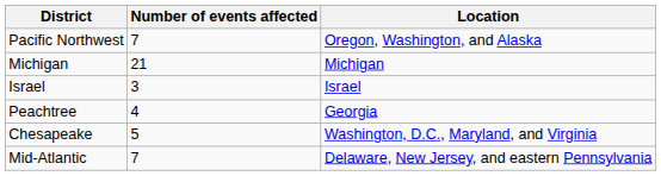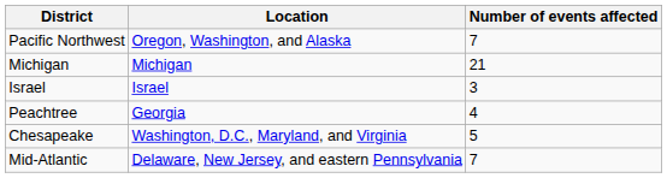 <table class="wikitable">
 <tr>
 <th>District</th>
+<th>Location</th>
 <th>Number of events affected</th>
-<th>Location</th>
 </tr>
 <tr>
 <td>Pacific Northwest</td>
+<td><a href='#'>Oregon</a>, <a href='#'>Washington</a>, and <a href='#'>Alaska</a></td>
 <td>7</td>
-<td><a href='#'>Oregon</a>, <a href='#'>Washington</a>, and <a href='#'>Alaska</a></td>
 </tr>
 <tr>
 <td>Michigan</td>
+<td><a href='#'>Michigan</a></td>
 <td>21</td>
-<td><a href='#'>Michigan</a></td>
 </tr>
 <tr>
 <td>Israel</td>
+<td><a href='#'>Israel</a></td>
 <td>3</td>
-<td><a href='#'>Israel</a></td>
 </tr>
 <tr>
 <td>Peachtree</td>
+<td><a href='#'>Georgia</a></td>
 <td>4</td>
-<td><a href='#'>Georgia</a></td>
 </tr>
 <tr>
 <td>Chesapeake</td>
+<td><a href='#'>Washington, D.C.</a>, <a href='#'>Maryland</a>, and <a href='#'>Virginia</a></td>
 <td>5</td>
-<td><a href='#'>Washington, D.C.</a>, <a href='#'>Maryland</a>, and <a href='#'>Virginia</a></td>
 </tr>
 <tr>
 <td>Mid-Atlantic</td>
+<td><a href='#'>Delaware</a>, <a href='#'>New Jersey</a>, and eastern <a href='#'>Pennsylvania</a></td>
 <td>7</td>
-<td><a href='#'>Delaware</a>, <a href='#'>New Jersey</a>, and eastern <a href='#'>Pennsylvania</a></td>
 </tr>
 </table>
